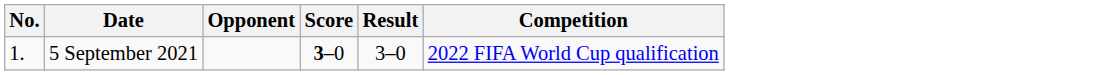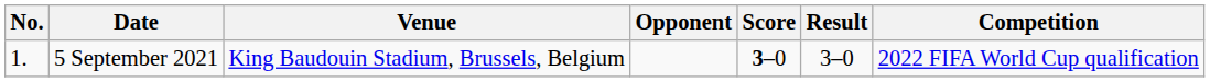 <table class=wikitable style="text-align: left;" align=center>
 <tr>
 <th>No.</th>
 <th>Date</th>
+<th>Venue</th>
 <th>Opponent</th>
 <th>Score</th>
 <th>Result</th>
 <th>Competition</th>
 </tr>
 <tr>
 <td>1.</td>
 <td>5 September 2021</td>
+<td><a href='#'>King Baudouin Stadium</a>, <a href='#'>Brussels</a>, Belgium</td>
 <td></td>
 <td align=center><strong>3</strong>–0</td>
 <td align=center>3–0</td>
 <td><a href='#'>2022 FIFA World Cup qualification</a></td>
 </tr>
 </table>
